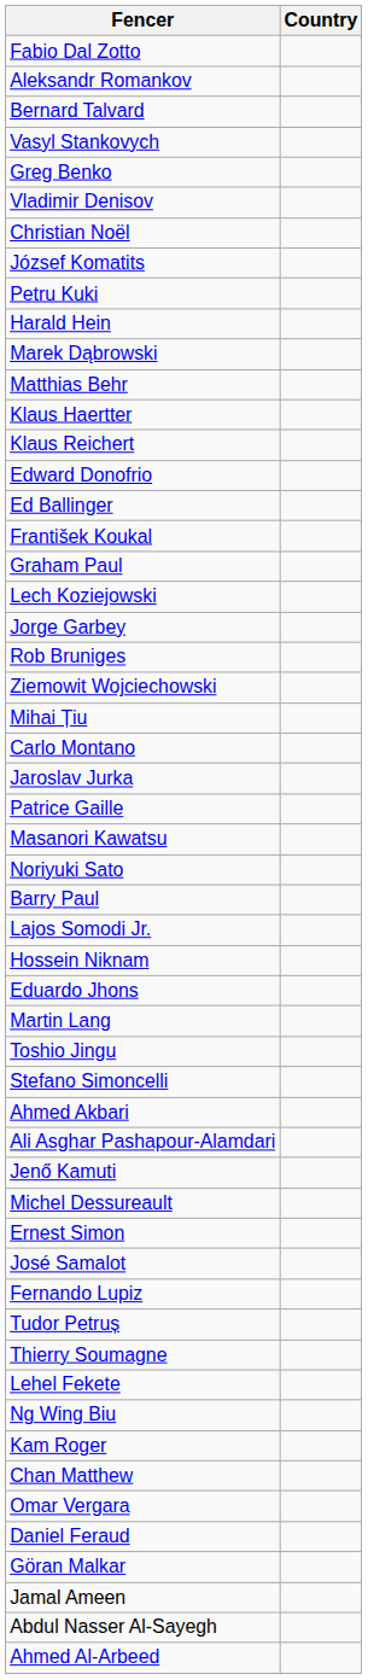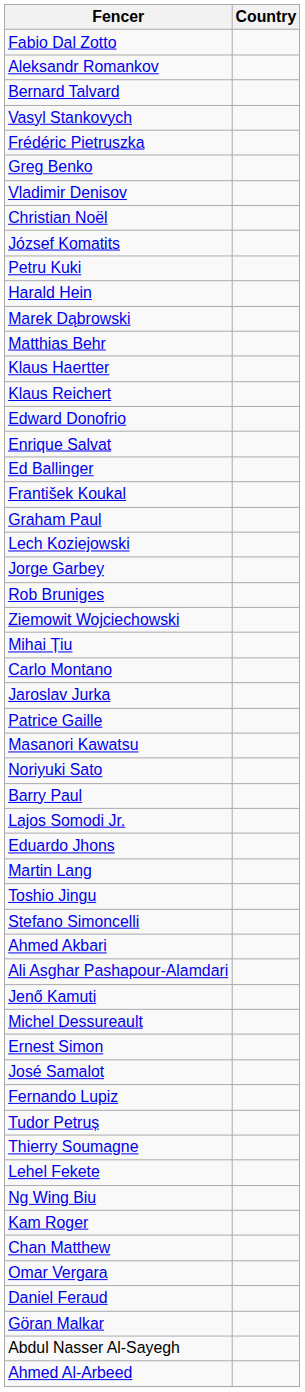 <table class="wikitable" style="text-align: left;">
 <tr>
 <th>Fencer</th>
 <th>Country</th>
 </tr>
 <tr>
 <td><a href='#'>Fabio Dal Zotto</a></td>
 <td></td>
 </tr>
 <tr>
 <td><a href='#'>Aleksandr Romankov</a></td>
 <td></td>
 </tr>
 <tr>
 <td><a href='#'>Bernard Talvard</a></td>
 <td></td>
 </tr>
 <tr>
 <td><a href='#'>Vasyl Stankovych</a></td>
+<td></td>
+</tr>
+<tr>
+<td><a href='#'>Frédéric Pietruszka</a></td>
 <td></td>
 </tr>
 <tr>
 <td><a href='#'>Greg Benko</a></td>
 <td></td>
 </tr>
 <tr>
 <td><a href='#'>Vladimir Denisov</a></td>
 <td></td>
 </tr>
 <tr>
 <td><a href='#'>Christian Noël</a></td>
 <td></td>
 </tr>
 <tr>
 <td><a href='#'>József Komatits</a></td>
 <td></td>
 </tr>
 <tr>
 <td><a href='#'>Petru Kuki</a></td>
 <td></td>
 </tr>
 <tr>
 <td><a href='#'>Harald Hein</a></td>
 <td></td>
 </tr>
 <tr>
 <td><a href='#'>Marek Dąbrowski</a></td>
 <td></td>
 </tr>
 <tr>
 <td><a href='#'>Matthias Behr</a></td>
 <td></td>
 </tr>
 <tr>
 <td><a href='#'>Klaus Haertter</a></td>
 <td></td>
 </tr>
 <tr>
 <td><a href='#'>Klaus Reichert</a></td>
 <td></td>
 </tr>
 <tr>
 <td><a href='#'>Edward Donofrio</a></td>
+<td></td>
+</tr>
+<tr>
+<td><a href='#'>Enrique Salvat</a></td>
 <td></td>
 </tr>
 <tr>
 <td><a href='#'>Ed Ballinger</a></td>
 <td></td>
 </tr>
 <tr>
 <td><a href='#'>František Koukal</a></td>
 <td></td>
 </tr>
 <tr>
 <td><a href='#'>Graham Paul</a></td>
 <td></td>
 </tr>
 <tr>
 <td><a href='#'>Lech Koziejowski</a></td>
 <td></td>
 </tr>
 <tr>
 <td><a href='#'>Jorge Garbey</a></td>
 <td></td>
 </tr>
 <tr>
 <td><a href='#'>Rob Bruniges</a></td>
 <td></td>
 </tr>
 <tr>
 <td><a href='#'>Ziemowit Wojciechowski</a></td>
 <td></td>
 </tr>
 <tr>
 <td><a href='#'>Mihai Țiu</a></td>
 <td></td>
 </tr>
 <tr>
 <td><a href='#'>Carlo Montano</a></td>
 <td></td>
 </tr>
 <tr>
 <td><a href='#'>Jaroslav Jurka</a></td>
 <td></td>
 </tr>
 <tr>
 <td><a href='#'>Patrice Gaille</a></td>
 <td></td>
 </tr>
 <tr>
 <td><a href='#'>Masanori Kawatsu</a></td>
 <td></td>
 </tr>
 <tr>
 <td><a href='#'>Noriyuki Sato</a></td>
 <td></td>
 </tr>
 <tr>
 <td><a href='#'>Barry Paul</a></td>
 <td></td>
 </tr>
 <tr>
 <td><a href='#'>Lajos Somodi Jr.</a></td>
-<td></td>
-</tr>
-<tr>
-<td><a href='#'>Hossein Niknam</a></td>
 <td></td>
 </tr>
 <tr>
 <td><a href='#'>Eduardo Jhons</a></td>
 <td></td>
 </tr>
 <tr>
 <td><a href='#'>Martin Lang</a></td>
 <td></td>
 </tr>
 <tr>
 <td><a href='#'>Toshio Jingu</a></td>
 <td></td>
 </tr>
 <tr>
 <td><a href='#'>Stefano Simoncelli</a></td>
 <td></td>
 </tr>
 <tr>
 <td><a href='#'>Ahmed Akbari</a></td>
 <td></td>
 </tr>
 <tr>
 <td><a href='#'>Ali Asghar Pashapour-Alamdari</a></td>
 <td></td>
 </tr>
 <tr>
 <td><a href='#'>Jenő Kamuti</a></td>
 <td></td>
 </tr>
 <tr>
 <td><a href='#'>Michel Dessureault</a></td>
 <td></td>
 </tr>
 <tr>
 <td><a href='#'>Ernest Simon</a></td>
 <td></td>
 </tr>
 <tr>
 <td><a href='#'>José Samalot</a></td>
 <td></td>
 </tr>
 <tr>
 <td><a href='#'>Fernando Lupiz</a></td>
 <td></td>
 </tr>
 <tr>
 <td><a href='#'>Tudor Petruș</a></td>
 <td></td>
 </tr>
 <tr>
 <td><a href='#'>Thierry Soumagne</a></td>
 <td></td>
 </tr>
 <tr>
 <td><a href='#'>Lehel Fekete</a></td>
 <td></td>
 </tr>
 <tr>
 <td><a href='#'>Ng Wing Biu</a></td>
 <td></td>
 </tr>
 <tr>
 <td><a href='#'>Kam Roger</a></td>
 <td></td>
 </tr>
 <tr>
 <td><a href='#'>Chan Matthew</a></td>
 <td></td>
 </tr>
 <tr>
 <td><a href='#'>Omar Vergara</a></td>
 <td></td>
 </tr>
 <tr>
 <td><a href='#'>Daniel Feraud</a></td>
 <td></td>
 </tr>
 <tr>
 <td><a href='#'>Göran Malkar</a></td>
 <td></td>
 </tr>
 <tr>
-<td>Jamal Ameen</td>
-<td></td>
-</tr>
-<tr>
 <td>Abdul Nasser Al-Sayegh</td>
 <td></td>
 </tr>
 <tr>
 <td><a href='#'>Ahmed Al-Arbeed</a></td>
 <td></td>
 </tr>
 <tr>
 </tr>
 </table>
